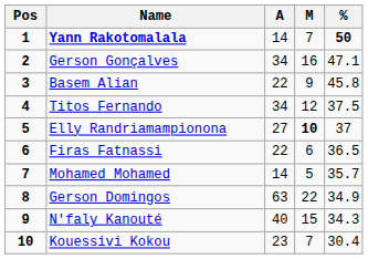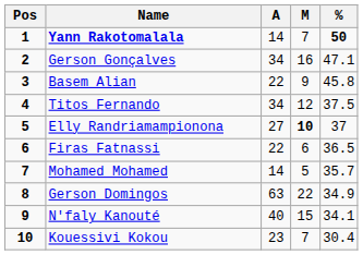 <table class="wikitable" style="text-align:center; font-size:90%;">
 <tr>
 <th width=30px>Pos</th>
 <th width=185px>Name</th>
 <th width=20px>A</th>
 <th width=20px>M</th>
 <th width=25px>%</th>
 </tr>
 <tr>
 <td><strong>1</strong></td>
 <td align=left> <strong><a href='#'>Yann Rakotomalala</a></strong></td>
 <td>14</td>
 <td>7</td>
 <td><strong>50</strong></td>
 </tr>
 <tr>
 <td><strong>2</strong></td>
 <td align=left> <a href='#'>Gerson Gonçalves</a></td>
 <td>34</td>
 <td>16</td>
 <td>47.1</td>
 </tr>
 <tr>
 <td><strong>3</strong></td>
 <td align=left> <a href='#'>Basem Alian</a></td>
 <td>22</td>
 <td>9</td>
 <td>45.8</td>
 </tr>
 <tr>
 <td><strong>4</strong></td>
 <td align=left> <a href='#'>Titos Fernando</a></td>
 <td>34</td>
 <td>12</td>
 <td>37.5</td>
 </tr>
 <tr>
 <td><strong>5</strong></td>
 <td align=left> <a href='#'>Elly Randriamampionona</a></td>
 <td>27</td>
 <td><strong>10</strong></td>
 <td>37</td>
 </tr>
 <tr>
 <td><strong>6</strong></td>
 <td align=left> <a href='#'>Firas Fatnassi</a></td>
 <td>22</td>
 <td>6</td>
 <td>36.5</td>
 </tr>
 <tr>
 <td><strong>7</strong></td>
 <td align=left> <a href='#'>Mohamed Mohamed</a></td>
 <td>14</td>
 <td>5</td>
 <td>35.7</td>
 </tr>
 <tr>
 <td><strong>8</strong></td>
 <td align=left> <a href='#'>Gerson Domingos</a></td>
 <td>63</td>
 <td>22</td>
 <td>34.9</td>
 </tr>
 <tr>
 <td><strong>9</strong></td>
 <td align=left> <a href='#'>N'faly Kanouté</a></td>
 <td>40</td>
 <td>15</td>
-<td>34.3</td>
+<td>34.1</td>
 </tr>
 <tr>
 <td><strong>10</strong></td>
 <td align=left> <a href='#'>Kouessivi Kokou</a></td>
 <td>23</td>
 <td>7</td>
 <td>30.4</td>
 </tr>
 </table>
